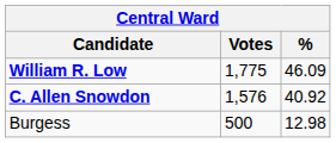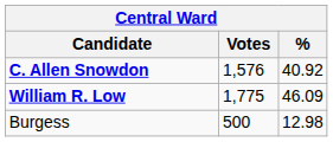 <table class="wikitable">
 <tr>
 <th colspan="3"><a href='#'>Central Ward</a></th>
 </tr>
 <tr>
 <th style="width: 200px">Candidate</th>
 <th style="width: 50px">Votes</th>
 <th style="width: 40px">%</th>
 </tr>
 <tr>
+<td><strong><a href='#'>C. Allen Snowdon</a></strong></td>
+<td>1,576</td>
+<td>40.92</td>
+</tr>
+<tr>
 <td><strong><a href='#'>William R. Low</a></strong></td>
 <td>1,775</td>
 <td>46.09</td>
-</tr>
-<tr>
-<td><strong><a href='#'>C. Allen Snowdon</a></strong></td>
-<td>1,576</td>
-<td>40.92</td>
 </tr>
 <tr>
 <td>Burgess</td>
 <td>500</td>
 <td>12.98</td>
 </tr>
 </table>
